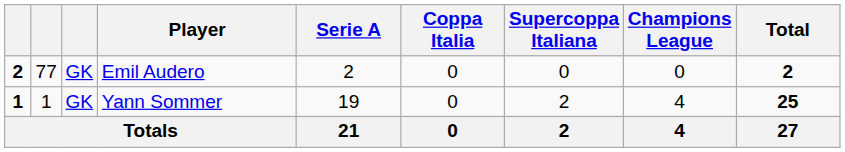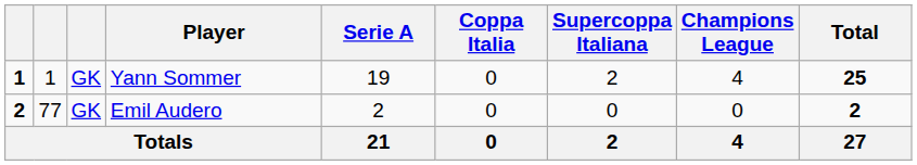 <table class="wikitable" style="text-align:center">
 <tr>
 <th width=15></th>
 <th width=15></th>
 <th width=15></th>
 <th width=160>Player</th>
 <th width=80><a href='#'>Serie A</a></th>
 <th width=80><a href='#'>Coppa Italia</a></th>
 <th width=80><a href='#'>Supercoppa Italiana</a></th>
 <th width=80><a href='#'>Champions League</a></th>
 <th width=80>Total</th>
 </tr>
 <tr>
+<td><strong>1</strong></td>
+<td>1</td>
+<td><a href='#'>GK</a></td>
+<td align=left> <a href='#'>Yann Sommer</a></td>
+<td>19</td>
+<td>0</td>
+<td>2</td>
+<td>4</td>
+<td><strong>25</strong></td>
+</tr>
+<tr>
 <td><strong>2</strong></td>
 <td>77</td>
 <td><a href='#'>GK</a></td>
 <td align=left> <a href='#'>Emil Audero</a></td>
 <td>2</td>
 <td>0</td>
 <td>0</td>
 <td>0</td>
 <td><strong>2</strong></td>
 </tr>
 <tr>
-<td><strong>1</strong></td>
-<td>1</td>
-<td><a href='#'>GK</a></td>
-<td align=left> <a href='#'>Yann Sommer</a></td>
-<td>19</td>
-<td>0</td>
-<td>2</td>
-<td>4</td>
-<td><strong>25</strong></td>
-</tr>
-<tr>
 <th colspan=4>Totals</th>
 <th>21</th>
 <th>0</th>
 <th>2</th>
 <th>4</th>
 <th>27</th>
 </tr>
 </table>
